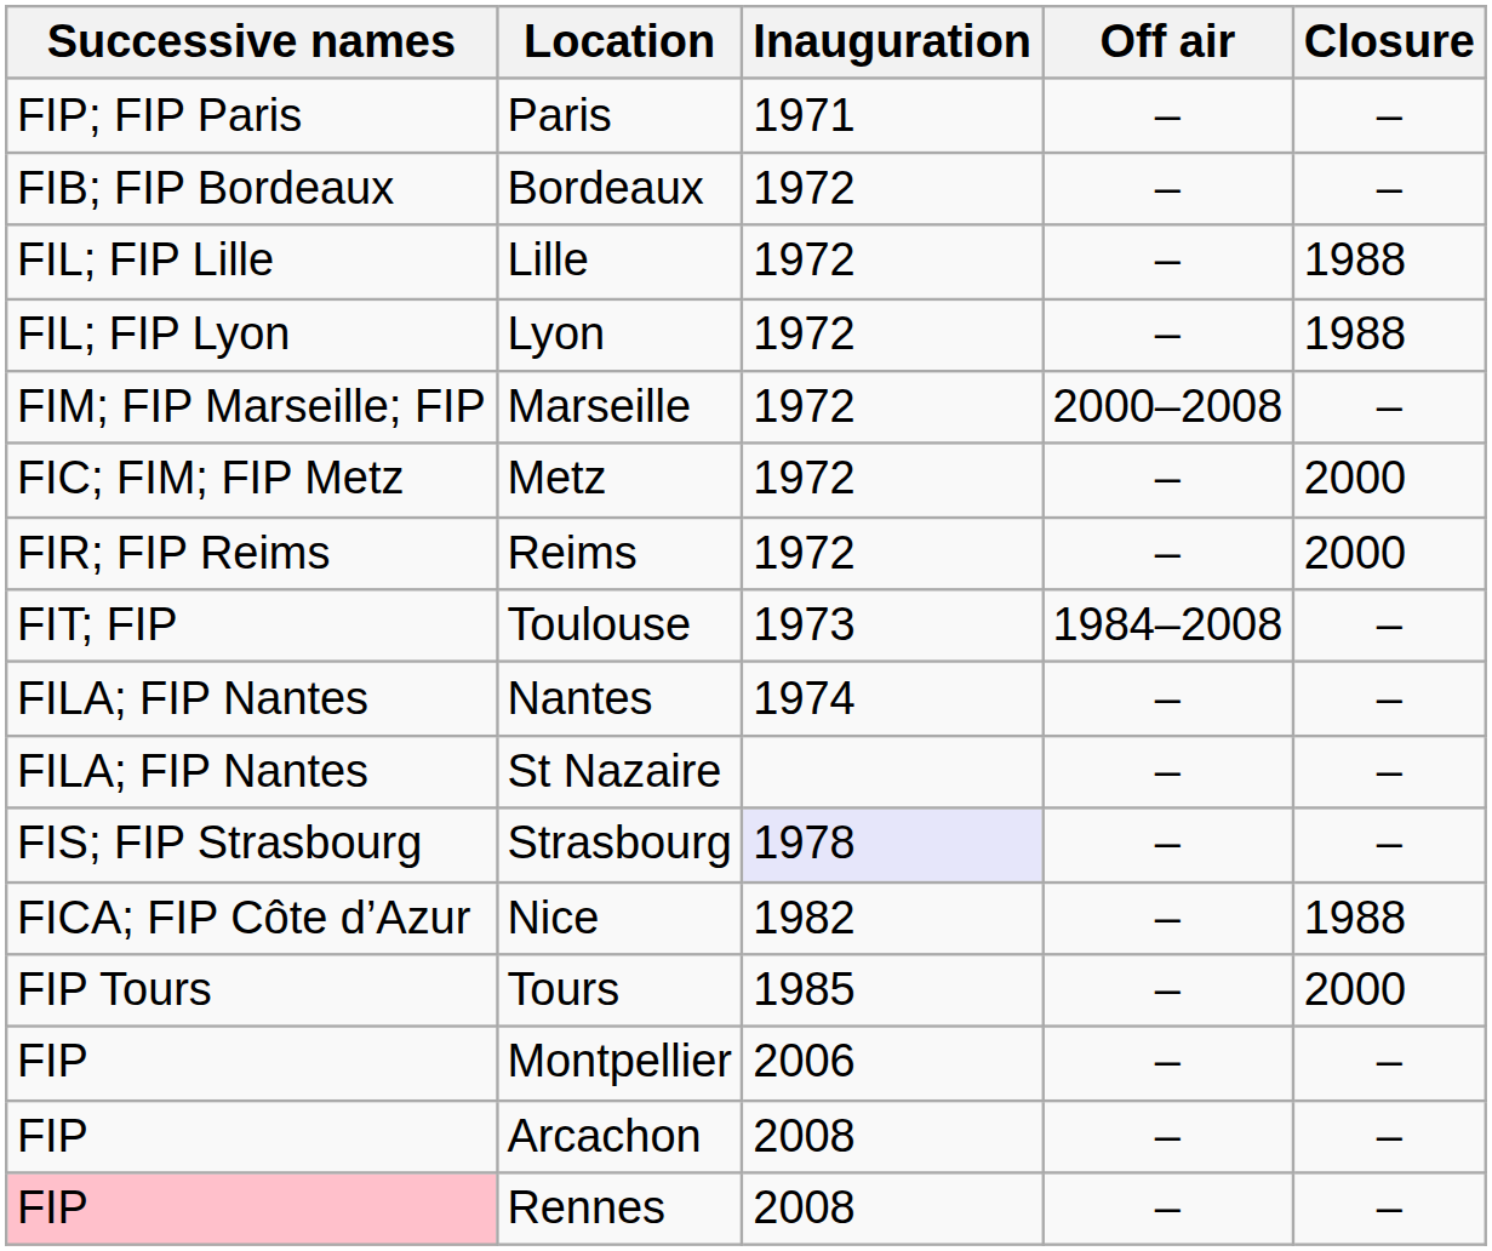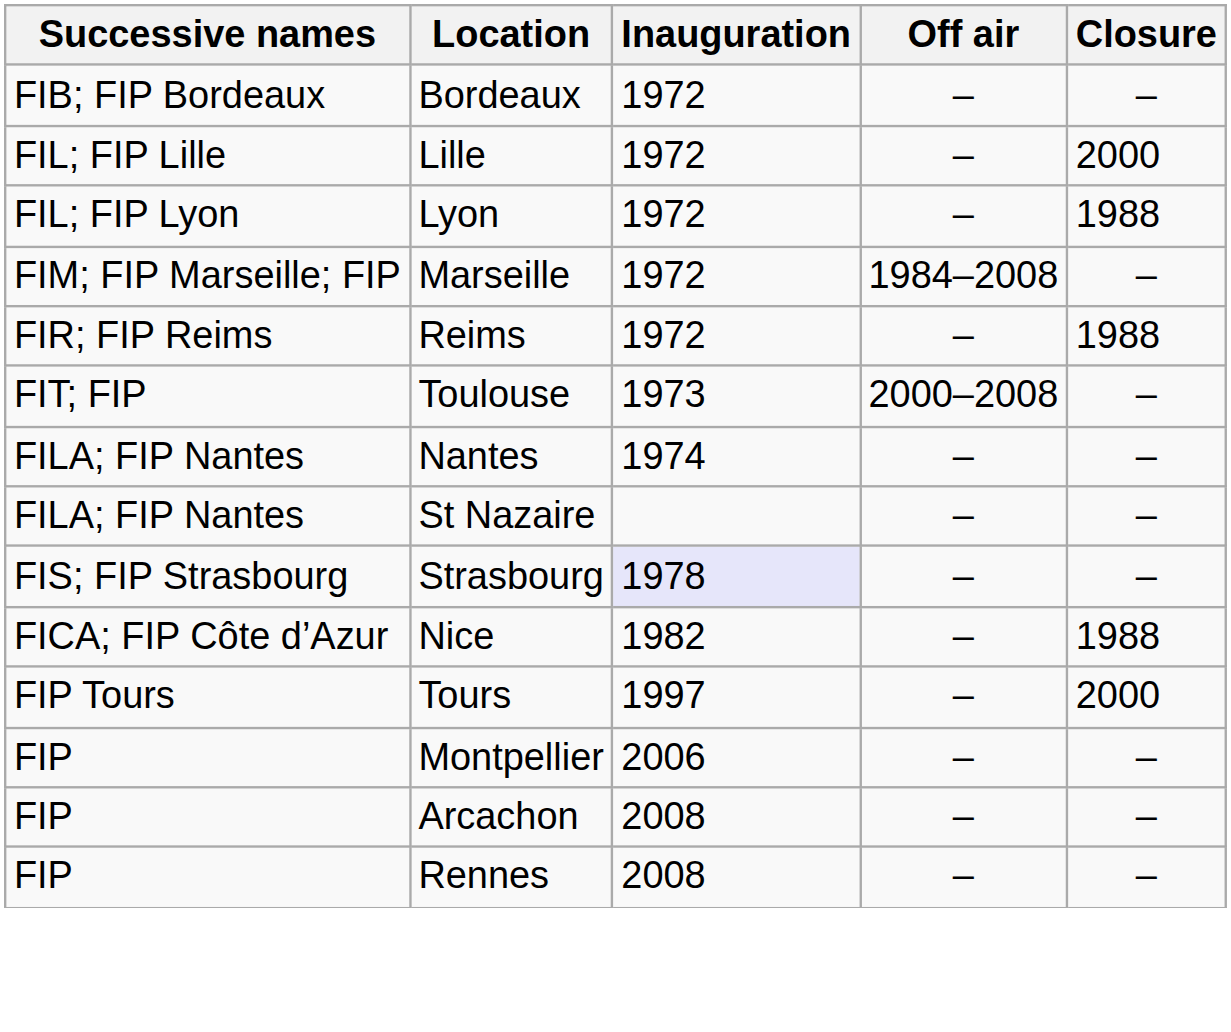 <table class="wikitable">
 <tr>
 <th>Successive names</th>
 <th>Location</th>
 <th>Inauguration</th>
 <th>Off air</th>
 <th>Closure</th>
-</tr>
-<tr>
-<td style="vertical-align: top;">FIP; FIP Paris</td>
-<td style="vertical-align: top;">Paris</td>
-<td style="vertical-align: top;">1971</td>
-<td style="vertical-align: top; text-align:center;">–</td>
-<td style="vertical-align: top; text-align:center;">–</td>
 </tr>
 <tr>
 <td style="vertical-align: top;">FIB; FIP Bordeaux</td>
 <td style="vertical-align: top;">Bordeaux</td>
 <td style="vertical-align: top;">1972</td>
 <td style="vertical-align: top; text-align:center;">–</td>
 <td style="vertical-align: top; text-align:center;">–</td>
 </tr>
 <tr>
 <td style="vertical-align: top;">FIL; FIP Lille</td>
 <td style="vertical-align: top;">Lille</td>
 <td style="vertical-align: top;">1972</td>
 <td style="vertical-align: top; text-align:center;">–</td>
-<td style="vertical-align: top;">1988</td>
+<td style="vertical-align: top;">2000</td>
 </tr>
 <tr>
 <td style="vertical-align: top;">FIL; FIP Lyon</td>
 <td style="vertical-align: top;">Lyon</td>
 <td style="vertical-align: top;">1972</td>
 <td style="vertical-align: top; text-align:center;">–</td>
 <td style="vertical-align: top;">1988</td>
 </tr>
 <tr>
 <td style="vertical-align: top;">FIM; FIP Marseille; FIP</td>
 <td style="vertical-align: top;">Marseille</td>
 <td style="vertical-align: top;">1972</td>
-<td style="vertical-align: top;">2000–2008</td>
+<td style="vertical-align: top;">1984–2008</td>
 <td style="vertical-align: top; text-align:center;">–</td>
-</tr>
-<tr>
-<td style="vertical-align: top;">FIC; FIM; FIP Metz</td>
-<td style="vertical-align: top;">Metz</td>
-<td style="vertical-align: top;">1972</td>
-<td style="vertical-align: top; text-align:center;">–</td>
-<td style="vertical-align: top;">2000</td>
 </tr>
 <tr>
 <td style="vertical-align: top;">FIR; FIP Reims</td>
 <td style="vertical-align: top;">Reims</td>
 <td style="vertical-align: top;">1972</td>
 <td style="vertical-align: top; text-align:center;">–</td>
-<td style="vertical-align: top;">2000</td>
+<td style="vertical-align: top;">1988</td>
 </tr>
 <tr>
 <td style="vertical-align: top;">FIT; FIP</td>
 <td style="vertical-align: top;">Toulouse</td>
 <td style="vertical-align: top;">1973</td>
-<td style="vertical-align: top;">1984–2008</td>
+<td style="vertical-align: top;">2000–2008</td>
 <td style="vertical-align: top; text-align:center;">–</td>
 </tr>
 <tr>
 <td style="vertical-align: top;">FILA; FIP Nantes</td>
 <td style="vertical-align: top;">Nantes</td>
 <td style="vertical-align: top;">1974</td>
 <td style="vertical-align: top; text-align:center;">–</td>
 <td style="vertical-align: top; text-align:center;">–</td>
 </tr>
 <tr>
 <td style="vertical-align: top;">FILA; FIP Nantes</td>
 <td style="vertical-align: top;">St Nazaire</td>
 <td style="vertical-align: top;"></td>
 <td style="vertical-align: top; text-align:center;">–</td>
 <td style="vertical-align: top; text-align:center;">–</td>
 </tr>
 <tr>
 <td style="vertical-align: top;">FIS; FIP Strasbourg</td>
 <td style="vertical-align: top;">Strasbourg</td>
 <td style="background: lavender; vertical-align: top;">1978</td>
 <td style="vertical-align: top; text-align:center;">–</td>
 <td style="vertical-align: top; text-align:center;">–</td>
 </tr>
 <tr>
 <td style="vertical-align: top;">FICA; FIP Côte d’Azur</td>
 <td style="vertical-align: top;">Nice</td>
 <td style="vertical-align: top;">1982</td>
 <td style="vertical-align: top; text-align:center;">–</td>
 <td style="vertical-align: top;">1988</td>
 </tr>
 <tr>
 <td style="vertical-align: top;">FIP Tours</td>
 <td style="vertical-align: top;">Tours</td>
-<td style="vertical-align: top;">1985</td>
+<td style="vertical-align: top;">1997</td>
 <td style="vertical-align: top; text-align:center;">–</td>
 <td style="vertical-align: top;">2000</td>
 </tr>
 <tr>
 <td style="vertical-align: top;">FIP</td>
 <td style="vertical-align: top;">Montpellier</td>
 <td style="vertical-align: top;">2006</td>
 <td style="vertical-align: top; text-align:center;">–</td>
 <td style="vertical-align: top; text-align:center;">–</td>
 </tr>
 <tr>
 <td style="vertical-align: top;">FIP</td>
 <td style="vertical-align: top;">Arcachon</td>
 <td style="vertical-align: top;">2008</td>
 <td style="vertical-align: top; text-align:center;">–</td>
 <td style="vertical-align: top; text-align:center;">–</td>
 </tr>
 <tr>
-<td style="background: pink; vertical-align: top;">FIP</td>
+<td style="vertical-align: top;">FIP</td>
 <td style="vertical-align: top;">Rennes</td>
 <td style="vertical-align: top;">2008</td>
 <td style="vertical-align: top; text-align:center;">–</td>
 <td style="vertical-align: top; text-align:center;">–</td>
 </tr>
 </table>
